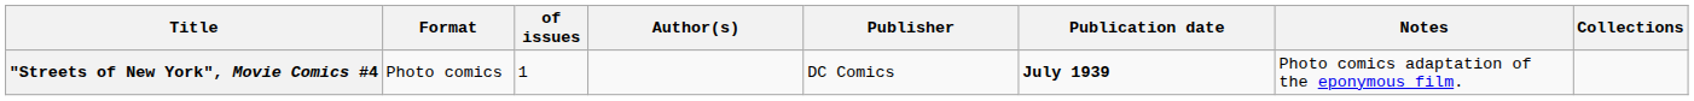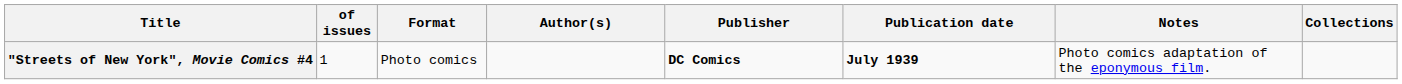 <table class="wikitable">
 <tr>
 <th>Title</th>
+<th style="width:40pt"> of issues</th>
 <th style="width:75pt">Format</th>
-<th style="width:40pt"> of issues</th>
 <th style="width:125pt">Author(s)</th>
 <th style="width:125pt">Publisher</th>
 <th style="width:150pt">Publication date</th>
 <th style="width:175pt">Notes</th>
 <th>Collections</th>
 </tr>
 <tr>
 <th>"Streets of New York", <em>Movie Comics</em> #4</th>
+<td>1</td>
 <td>Photo comics</td>
-<td>1</td>
 <td></td>
-<td>DC Comics</td>
+<td><strong>DC Comics</strong></td>
 <td><strong>July 1939</strong></td>
 <td>Photo comics adaptation of the <a href='#'>eponymous film</a>.</td>
 <td></td>
 </tr>
 </table>
